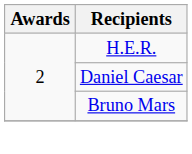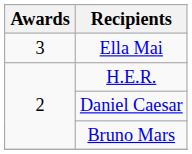 <table class="wikitable" rowspan="2" style="text-align:center;" background: #f6e39c;>
 <tr>
 <th scope="col" style="width:55px;text-align:center;">Awards</th>
 <th scope="col" style="text-align:center;">Recipients</th>
+</tr>
+<tr>
+<td>3</td>
+<td><a href='#'>Ella Mai</a></td>
 </tr>
 <tr>
 <td rowspan="3">2</td>
 <td><a href='#'>H.E.R.</a></td>
 </tr>
 <tr>
 <td><a href='#'>Daniel Caesar</a></td>
 </tr>
 <tr>
 <td><a href='#'>Bruno Mars</a></td>
 </tr>
 <tr>
 </tr>
 </table>
